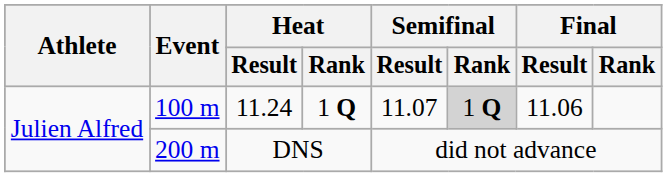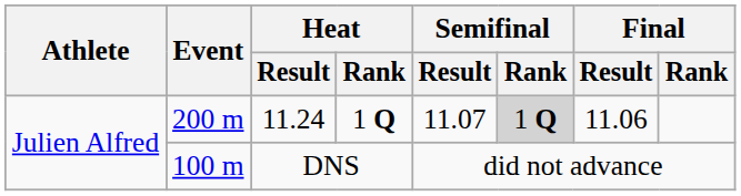 <table class="wikitable" style="font-size:90%; text-align:center">
 <tr>
 <th rowspan=2>Athlete</th>
 <th rowspan=2>Event</th>
 <th colspan=2>Heat</th>
 <th colspan=2>Semifinal</th>
 <th colspan=2>Final</th>
 </tr>
 <tr style="font-size:95%">
 <th>Result</th>
 <th>Rank</th>
 <th>Result</th>
 <th>Rank</th>
 <th>Result</th>
 <th>Rank</th>
 </tr>
 <tr>
 <td align=left rowspan=2><a href='#'>Julien Alfred</a></td>
-<td align=left rowspan=1><a href='#'>100 m</a></td>
+<td align=left rowspan=1><a href='#'>200 m</a></td>
 <td>11.24</td>
 <td>1 <strong>Q</strong></td>
 <td>11.07</td>
 <td style="background: lightgrey;">1 <strong>Q</strong></td>
 <td>11.06</td>
 <td></td>
 </tr>
 <tr>
-<td align=left rowspan=1><a href='#'>200 m</a></td>
+<td align=left rowspan=1><a href='#'>100 m</a></td>
 <td colspan=2>DNS</td>
 <td colspan=4>did not advance</td>
 </tr>
 </table>
